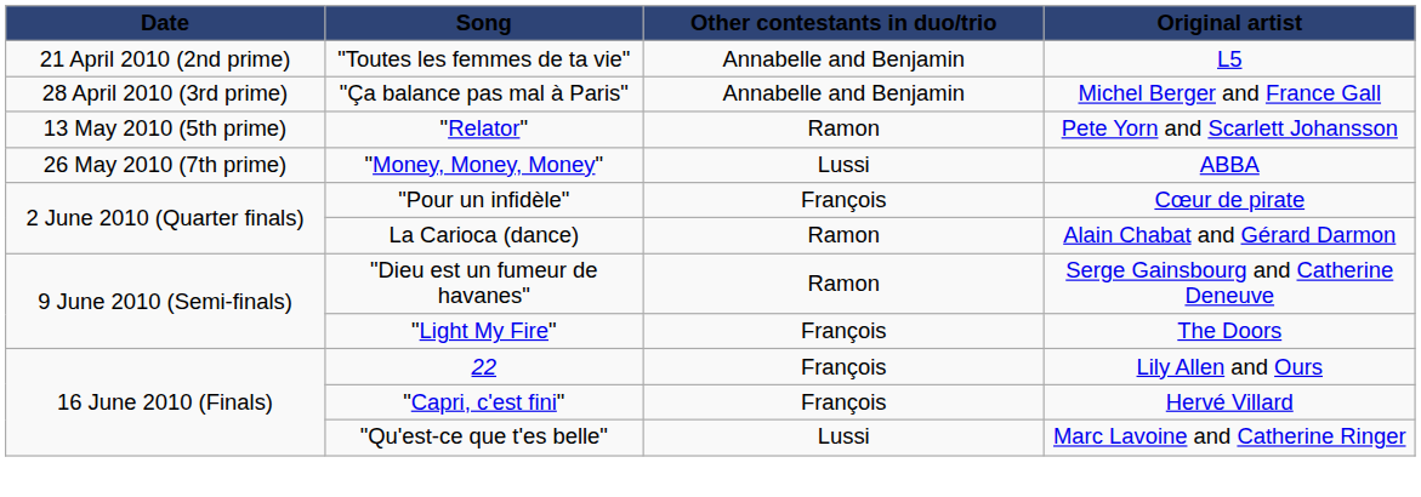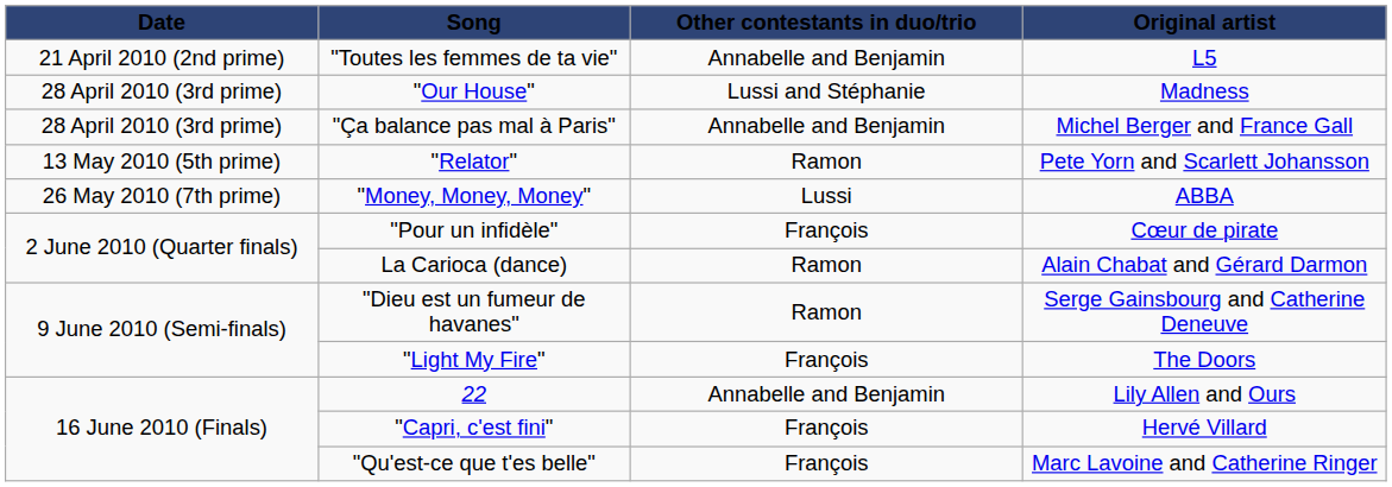 <table class="wikitable" style="text-align:center; width:80%;">
 <tr>
 <th style="width:70px; background:#2e4476; text-align:center;"><span> Date</span></th>
 <th style="width:70px; background:#2e4476; text-align:center;"><span> Song</span></th>
 <th style="width:70px; background:#2e4476; text-align:center;"><span> Other contestants in duo/trio</span></th>
 <th style="width:70px; background:#2e4476; text-align:center;"><span>Original artist</span></th>
 </tr>
 <tr>
 <td>21 April 2010 (2nd prime)</td>
 <td>"Toutes les femmes de ta vie"</td>
 <td>Annabelle and Benjamin</td>
 <td><a href='#'>L5</a></td>
+</tr>
+<tr>
+<td>28 April 2010 (3rd prime)</td>
+<td>"<a href='#'>Our House</a>"</td>
+<td>Lussi and Stéphanie</td>
+<td><a href='#'>Madness</a></td>
 </tr>
 <tr>
 <td>28 April 2010 (3rd prime)</td>
 <td>"Ça balance pas mal à Paris"</td>
 <td>Annabelle and Benjamin</td>
 <td><a href='#'>Michel Berger</a> and <a href='#'>France Gall</a></td>
 </tr>
 <tr>
 <td>13 May 2010 (5th prime)</td>
 <td>"<a href='#'>Relator</a>"</td>
 <td>Ramon</td>
 <td><a href='#'>Pete Yorn</a> and <a href='#'>Scarlett Johansson</a></td>
 </tr>
 <tr>
 <td>26 May 2010 (7th prime)</td>
 <td>"<a href='#'>Money, Money, Money</a>"</td>
 <td>Lussi</td>
 <td><a href='#'>ABBA</a></td>
 </tr>
 <tr>
 <td rowspan=2>2 June 2010 (Quarter finals)</td>
 <td>"Pour un infidèle"</td>
 <td>François</td>
 <td><a href='#'>Cœur de pirate</a></td>
 </tr>
 <tr>
 <td>La Carioca (dance)</td>
 <td>Ramon</td>
 <td><a href='#'>Alain Chabat</a> and <a href='#'>Gérard Darmon</a></td>
 </tr>
 <tr>
 <td rowspan=2>9 June 2010 (Semi-finals)</td>
 <td>"Dieu est un fumeur de havanes"</td>
 <td>Ramon</td>
 <td><a href='#'>Serge Gainsbourg</a> and <a href='#'>Catherine Deneuve</a></td>
 </tr>
 <tr>
 <td>"<a href='#'>Light My Fire</a>"</td>
 <td>François</td>
 <td><a href='#'>The Doors</a></td>
 </tr>
 <tr>
 <td rowspan=3>16 June 2010 (Finals)</td>
 <td><em><a href='#'>22</a></em></td>
-<td>François</td>
+<td>Annabelle and Benjamin</td>
 <td><a href='#'>Lily Allen</a> and <a href='#'>Ours</a></td>
 </tr>
 <tr>
 <td>"<a href='#'>Capri, c'est fini</a>"</td>
 <td>François</td>
 <td><a href='#'>Hervé Villard</a></td>
 </tr>
 <tr>
 <td>"Qu'est-ce que t'es belle"</td>
-<td>Lussi</td>
+<td>François</td>
 <td><a href='#'>Marc Lavoine</a> and <a href='#'>Catherine Ringer</a></td>
 </tr>
 </table>
